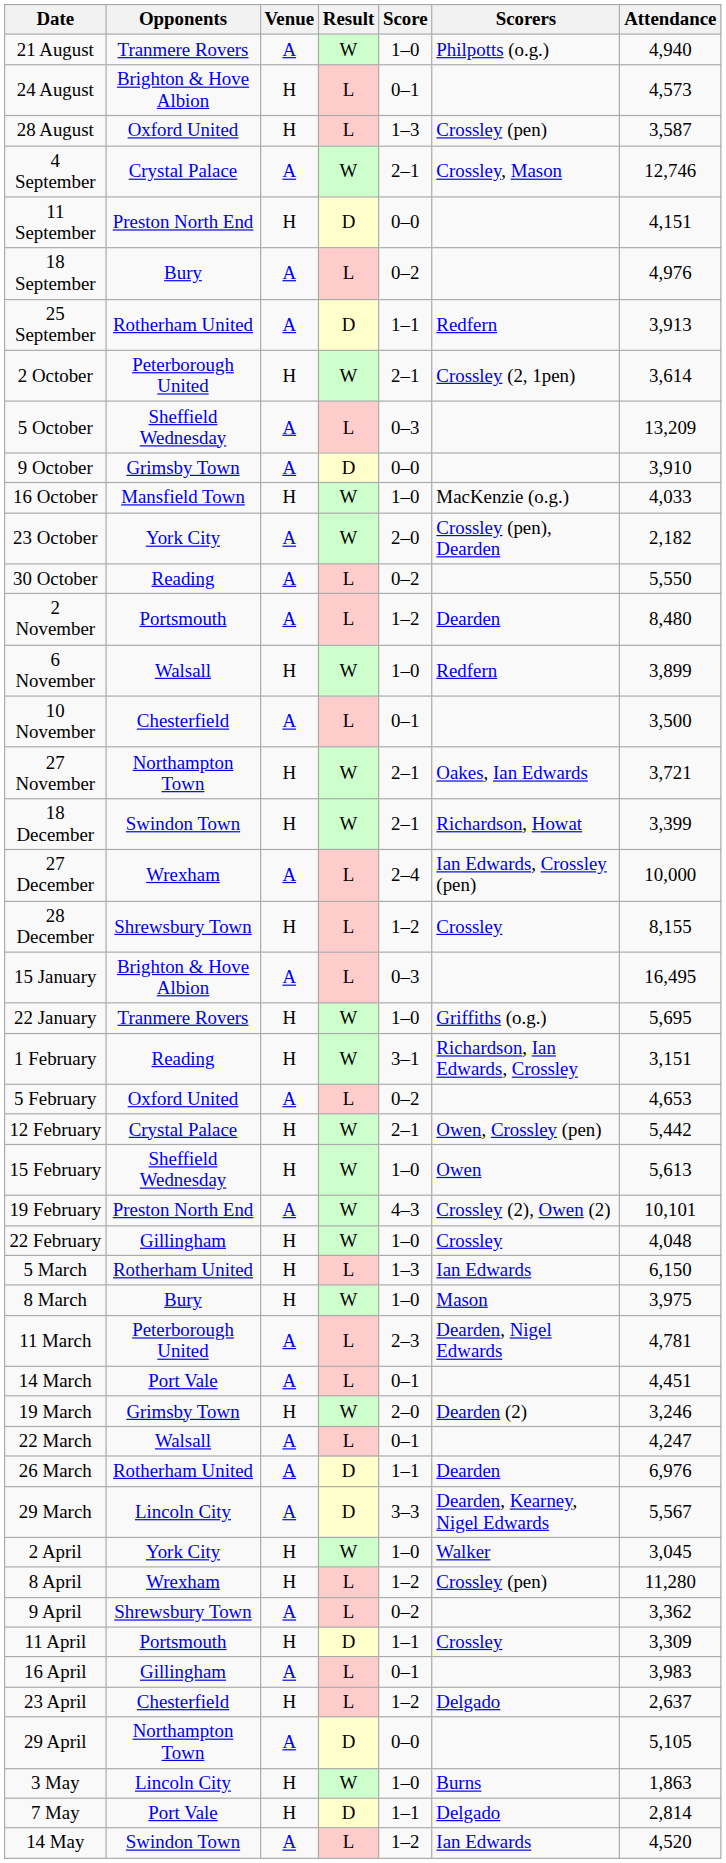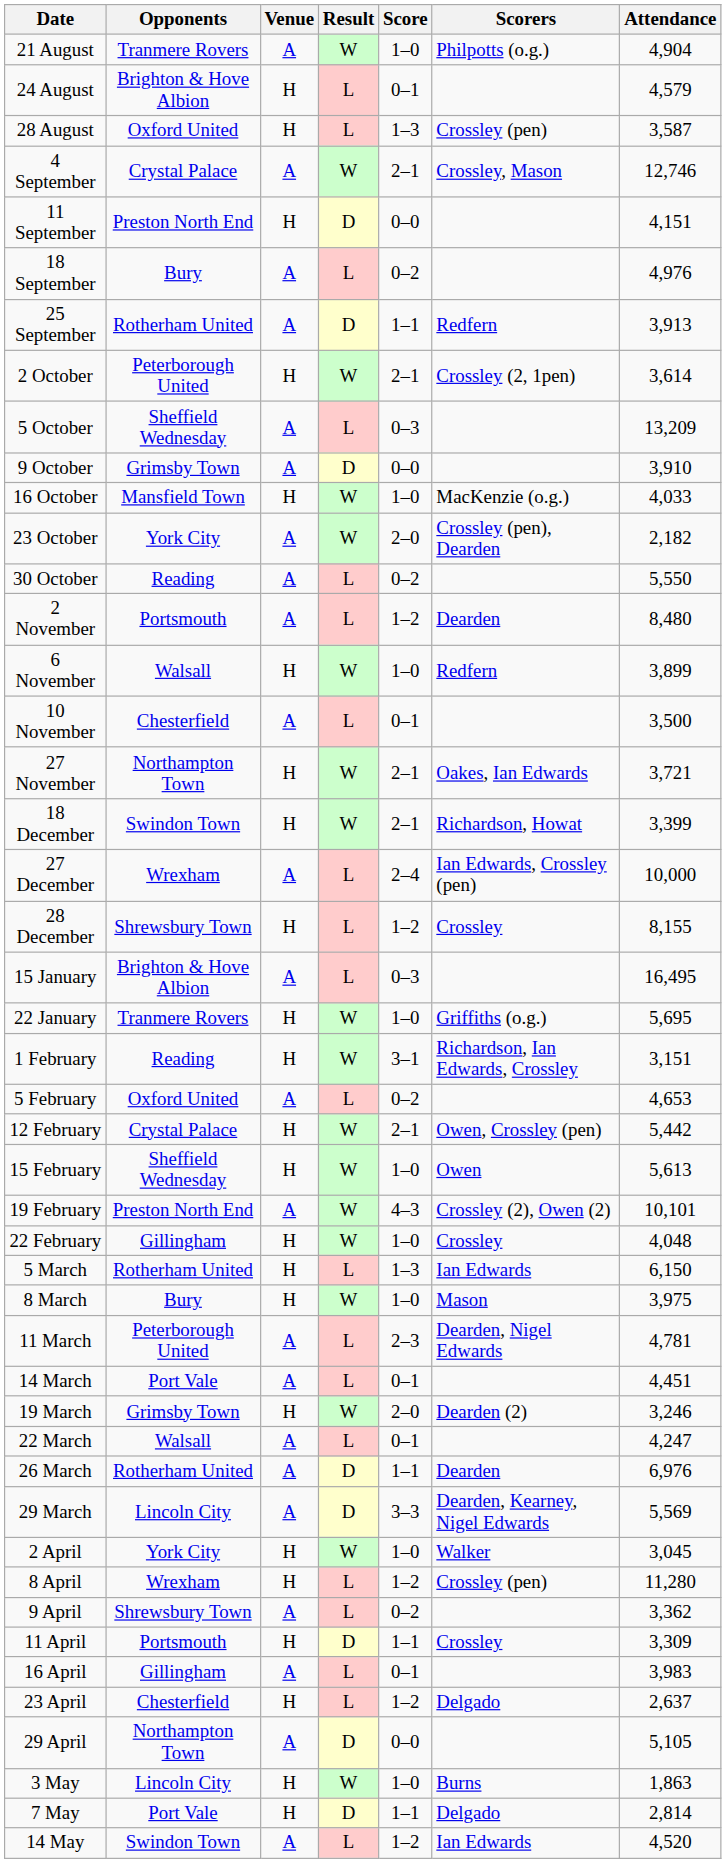 <table class="wikitable" style="text-align:center">
 <tr>
 <th>Date</th>
 <th>Opponents</th>
 <th>Venue</th>
 <th>Result</th>
 <th>Score</th>
 <th>Scorers</th>
 <th>Attendance</th>
 </tr>
 <tr>
 <td>21 August</td>
 <td><a href='#'>Tranmere Rovers</a></td>
 <td><a href='#'>A</a></td>
 <td style="background-color:#CCFFCC">W</td>
 <td>1–0</td>
 <td align="left"><a href='#'>Philpotts</a> (o.g.)</td>
-<td>4,940</td>
+<td>4,904</td>
 </tr>
 <tr>
 <td>24 August</td>
 <td><a href='#'>Brighton & Hove Albion</a></td>
 <td>H</td>
 <td style="background-color:#FFCCCC">L</td>
 <td>0–1</td>
 <td align="left"></td>
-<td>4,573</td>
+<td>4,579</td>
 </tr>
 <tr>
 <td>28 August</td>
 <td><a href='#'>Oxford United</a></td>
 <td>H</td>
 <td style="background-color:#FFCCCC">L</td>
 <td>1–3</td>
 <td align="left"><a href='#'>Crossley</a> (pen)</td>
 <td>3,587</td>
 </tr>
 <tr>
 <td>4 September</td>
 <td><a href='#'>Crystal Palace</a></td>
 <td><a href='#'>A</a></td>
 <td style="background-color:#CCFFCC">W</td>
 <td>2–1</td>
 <td align="left"><a href='#'>Crossley</a>, <a href='#'>Mason</a></td>
 <td>12,746</td>
 </tr>
 <tr>
 <td>11 September</td>
 <td><a href='#'>Preston North End</a></td>
 <td>H</td>
 <td style="background-color:#FFFFCC">D</td>
 <td>0–0</td>
 <td align="left"></td>
 <td>4,151</td>
 </tr>
 <tr>
 <td>18 September</td>
 <td><a href='#'>Bury</a></td>
 <td><a href='#'>A</a></td>
 <td style="background-color:#FFCCCC">L</td>
 <td>0–2</td>
 <td align="left"></td>
 <td>4,976</td>
 </tr>
 <tr>
 <td>25 September</td>
 <td><a href='#'>Rotherham United</a></td>
 <td><a href='#'>A</a></td>
 <td style="background-color:#FFFFCC">D</td>
 <td>1–1</td>
 <td align="left"><a href='#'>Redfern</a></td>
 <td>3,913</td>
 </tr>
 <tr>
 <td>2 October</td>
 <td><a href='#'>Peterborough United</a></td>
 <td>H</td>
 <td style="background-color:#CCFFCC">W</td>
 <td>2–1</td>
 <td align="left"><a href='#'>Crossley</a> (2, 1pen)</td>
 <td>3,614</td>
 </tr>
 <tr>
 <td>5 October</td>
 <td><a href='#'>Sheffield Wednesday</a></td>
 <td><a href='#'>A</a></td>
 <td style="background-color:#FFCCCC">L</td>
 <td>0–3</td>
 <td align="left"></td>
 <td>13,209</td>
 </tr>
 <tr>
 <td>9 October</td>
 <td><a href='#'>Grimsby Town</a></td>
 <td><a href='#'>A</a></td>
 <td style="background-color:#FFFFCC">D</td>
 <td>0–0</td>
 <td align="left"></td>
 <td>3,910</td>
 </tr>
 <tr>
 <td>16 October</td>
 <td><a href='#'>Mansfield Town</a></td>
 <td>H</td>
 <td style="background-color:#CCFFCC">W</td>
 <td>1–0</td>
 <td align="left">MacKenzie (o.g.)</td>
 <td>4,033</td>
 </tr>
 <tr>
 <td>23 October</td>
 <td><a href='#'>York City</a></td>
 <td><a href='#'>A</a></td>
 <td style="background-color:#CCFFCC">W</td>
 <td>2–0</td>
 <td align="left"><a href='#'>Crossley</a> (pen), <a href='#'>Dearden</a></td>
 <td>2,182</td>
 </tr>
 <tr>
 <td>30 October</td>
 <td><a href='#'>Reading</a></td>
 <td><a href='#'>A</a></td>
 <td style="background-color:#FFCCCC">L</td>
 <td>0–2</td>
 <td align="left"></td>
 <td>5,550</td>
 </tr>
 <tr>
 <td>2 November</td>
 <td><a href='#'>Portsmouth</a></td>
 <td><a href='#'>A</a></td>
 <td style="background-color:#FFCCCC">L</td>
 <td>1–2</td>
 <td align="left"><a href='#'>Dearden</a></td>
 <td>8,480</td>
 </tr>
 <tr>
 <td>6 November</td>
 <td><a href='#'>Walsall</a></td>
 <td>H</td>
 <td style="background-color:#CCFFCC">W</td>
 <td>1–0</td>
 <td align="left"><a href='#'>Redfern</a></td>
 <td>3,899</td>
 </tr>
 <tr>
 <td>10 November</td>
 <td><a href='#'>Chesterfield</a></td>
 <td><a href='#'>A</a></td>
 <td style="background-color:#FFCCCC">L</td>
 <td>0–1</td>
 <td align="left"></td>
 <td>3,500</td>
 </tr>
 <tr>
 <td>27 November</td>
 <td><a href='#'>Northampton Town</a></td>
 <td>H</td>
 <td style="background-color:#CCFFCC">W</td>
 <td>2–1</td>
 <td align="left"><a href='#'>Oakes</a>, <a href='#'>Ian Edwards</a></td>
 <td>3,721</td>
 </tr>
 <tr>
 <td>18 December</td>
 <td><a href='#'>Swindon Town</a></td>
 <td>H</td>
 <td style="background-color:#CCFFCC">W</td>
 <td>2–1</td>
 <td align="left"><a href='#'>Richardson</a>, <a href='#'>Howat</a></td>
 <td>3,399</td>
 </tr>
 <tr>
 <td>27 December</td>
 <td><a href='#'>Wrexham</a></td>
 <td><a href='#'>A</a></td>
 <td style="background-color:#FFCCCC">L</td>
 <td>2–4</td>
 <td align="left"><a href='#'>Ian Edwards</a>, <a href='#'>Crossley</a> (pen)</td>
 <td>10,000</td>
 </tr>
 <tr>
 <td>28 December</td>
 <td><a href='#'>Shrewsbury Town</a></td>
 <td>H</td>
 <td style="background-color:#FFCCCC">L</td>
 <td>1–2</td>
 <td align="left"><a href='#'>Crossley</a></td>
 <td>8,155</td>
 </tr>
 <tr>
 <td>15 January</td>
 <td><a href='#'>Brighton & Hove Albion</a></td>
 <td><a href='#'>A</a></td>
 <td style="background-color:#FFCCCC">L</td>
 <td>0–3</td>
 <td align="left"></td>
 <td>16,495</td>
 </tr>
 <tr>
 <td>22 January</td>
 <td><a href='#'>Tranmere Rovers</a></td>
 <td>H</td>
 <td style="background-color:#CCFFCC">W</td>
 <td>1–0</td>
 <td align="left"><a href='#'>Griffiths</a> (o.g.)</td>
 <td>5,695</td>
 </tr>
 <tr>
 <td>1 February</td>
 <td><a href='#'>Reading</a></td>
 <td>H</td>
 <td style="background-color:#CCFFCC">W</td>
 <td>3–1</td>
 <td align="left"><a href='#'>Richardson</a>, <a href='#'>Ian Edwards</a>, <a href='#'>Crossley</a></td>
 <td>3,151</td>
 </tr>
 <tr>
 <td>5 February</td>
 <td><a href='#'>Oxford United</a></td>
 <td><a href='#'>A</a></td>
 <td style="background-color:#FFCCCC">L</td>
 <td>0–2</td>
 <td align="left"></td>
 <td>4,653</td>
 </tr>
 <tr>
 <td>12 February</td>
 <td><a href='#'>Crystal Palace</a></td>
 <td>H</td>
 <td style="background-color:#CCFFCC">W</td>
 <td>2–1</td>
 <td align="left"><a href='#'>Owen</a>, <a href='#'>Crossley</a> (pen)</td>
 <td>5,442</td>
 </tr>
 <tr>
 <td>15 February</td>
 <td><a href='#'>Sheffield Wednesday</a></td>
 <td>H</td>
 <td style="background-color:#CCFFCC">W</td>
 <td>1–0</td>
 <td align="left"><a href='#'>Owen</a></td>
 <td>5,613</td>
 </tr>
 <tr>
 <td>19 February</td>
 <td><a href='#'>Preston North End</a></td>
 <td><a href='#'>A</a></td>
 <td style="background-color:#CCFFCC">W</td>
 <td>4–3</td>
 <td align="left"><a href='#'>Crossley</a> (2), <a href='#'>Owen</a> (2)</td>
 <td>10,101</td>
 </tr>
 <tr>
 <td>22 February</td>
 <td><a href='#'>Gillingham</a></td>
 <td>H</td>
 <td style="background-color:#CCFFCC">W</td>
 <td>1–0</td>
 <td align="left"><a href='#'>Crossley</a></td>
 <td>4,048</td>
 </tr>
 <tr>
 <td>5 March</td>
 <td><a href='#'>Rotherham United</a></td>
 <td>H</td>
 <td style="background-color:#FFCCCC">L</td>
 <td>1–3</td>
 <td align="left"><a href='#'>Ian Edwards</a></td>
 <td>6,150</td>
 </tr>
 <tr>
 <td>8 March</td>
 <td><a href='#'>Bury</a></td>
 <td>H</td>
 <td style="background-color:#CCFFCC">W</td>
 <td>1–0</td>
 <td align="left"><a href='#'>Mason</a></td>
 <td>3,975</td>
 </tr>
 <tr>
 <td>11 March</td>
 <td><a href='#'>Peterborough United</a></td>
 <td><a href='#'>A</a></td>
 <td style="background-color:#FFCCCC">L</td>
 <td>2–3</td>
 <td align="left"><a href='#'>Dearden</a>, <a href='#'>Nigel Edwards</a></td>
 <td>4,781</td>
 </tr>
 <tr>
 <td>14 March</td>
 <td><a href='#'>Port Vale</a></td>
 <td><a href='#'>A</a></td>
 <td style="background-color:#FFCCCC">L</td>
 <td>0–1</td>
 <td align="left"></td>
 <td>4,451</td>
 </tr>
 <tr>
 <td>19 March</td>
 <td><a href='#'>Grimsby Town</a></td>
 <td>H</td>
 <td style="background-color:#CCFFCC">W</td>
 <td>2–0</td>
 <td align="left"><a href='#'>Dearden</a> (2)</td>
 <td>3,246</td>
 </tr>
 <tr>
 <td>22 March</td>
 <td><a href='#'>Walsall</a></td>
 <td><a href='#'>A</a></td>
 <td style="background-color:#FFCCCC">L</td>
 <td>0–1</td>
 <td align="left"></td>
 <td>4,247</td>
 </tr>
 <tr>
 <td>26 March</td>
 <td><a href='#'>Rotherham United</a></td>
 <td><a href='#'>A</a></td>
 <td style="background-color:#FFFFCC">D</td>
 <td>1–1</td>
 <td align="left"><a href='#'>Dearden</a></td>
 <td>6,976</td>
 </tr>
 <tr>
 <td>29 March</td>
 <td><a href='#'>Lincoln City</a></td>
 <td><a href='#'>A</a></td>
 <td style="background-color:#FFFFCC">D</td>
 <td>3–3</td>
 <td align="left"><a href='#'>Dearden</a>, <a href='#'>Kearney</a>, <a href='#'>Nigel Edwards</a></td>
-<td>5,567</td>
+<td>5,569</td>
 </tr>
 <tr>
 <td>2 April</td>
 <td><a href='#'>York City</a></td>
 <td>H</td>
 <td style="background-color:#CCFFCC">W</td>
 <td>1–0</td>
 <td align="left"><a href='#'>Walker</a></td>
 <td>3,045</td>
 </tr>
 <tr>
 <td>8 April</td>
 <td><a href='#'>Wrexham</a></td>
 <td>H</td>
 <td style="background-color:#FFCCCC">L</td>
 <td>1–2</td>
 <td align="left"><a href='#'>Crossley</a> (pen)</td>
 <td>11,280</td>
 </tr>
 <tr>
 <td>9 April</td>
 <td><a href='#'>Shrewsbury Town</a></td>
 <td><a href='#'>A</a></td>
 <td style="background-color:#FFCCCC">L</td>
 <td>0–2</td>
 <td align="left"></td>
 <td>3,362</td>
 </tr>
 <tr>
 <td>11 April</td>
 <td><a href='#'>Portsmouth</a></td>
 <td>H</td>
 <td style="background-color:#FFFFCC">D</td>
 <td>1–1</td>
 <td align="left"><a href='#'>Crossley</a></td>
 <td>3,309</td>
 </tr>
 <tr>
 <td>16 April</td>
 <td><a href='#'>Gillingham</a></td>
 <td><a href='#'>A</a></td>
 <td style="background-color:#FFCCCC">L</td>
 <td>0–1</td>
 <td align="left"></td>
 <td>3,983</td>
 </tr>
 <tr>
 <td>23 April</td>
 <td><a href='#'>Chesterfield</a></td>
 <td>H</td>
 <td style="background-color:#FFCCCC">L</td>
 <td>1–2</td>
 <td align="left"><a href='#'>Delgado</a></td>
 <td>2,637</td>
 </tr>
 <tr>
 <td>29 April</td>
 <td><a href='#'>Northampton Town</a></td>
 <td><a href='#'>A</a></td>
 <td style="background-color:#FFFFCC">D</td>
 <td>0–0</td>
 <td align="left"></td>
 <td>5,105</td>
 </tr>
 <tr>
 <td>3 May</td>
 <td><a href='#'>Lincoln City</a></td>
 <td>H</td>
 <td style="background-color:#CCFFCC">W</td>
 <td>1–0</td>
 <td align="left"><a href='#'>Burns</a></td>
 <td>1,863</td>
 </tr>
 <tr>
 <td>7 May</td>
 <td><a href='#'>Port Vale</a></td>
 <td>H</td>
 <td style="background-color:#FFFFCC">D</td>
 <td>1–1</td>
 <td align="left"><a href='#'>Delgado</a></td>
 <td>2,814</td>
 </tr>
 <tr>
 <td>14 May</td>
 <td><a href='#'>Swindon Town</a></td>
 <td><a href='#'>A</a></td>
 <td style="background-color:#FFCCCC">L</td>
 <td>1–2</td>
 <td align="left"><a href='#'>Ian Edwards</a></td>
 <td>4,520</td>
 </tr>
 </table>
